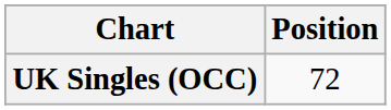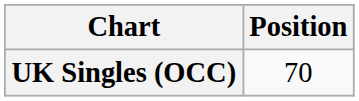 <table class="wikitable plainrowheaders">
 <tr>
 <th>Chart</th>
 <th>Position</th>
 </tr>
 <tr>
 <th scope="row">UK Singles (OCC)</th>
-<td align="center">72</td>
+<td align="center">70</td>
 </tr>
 </table>
